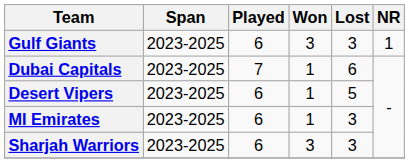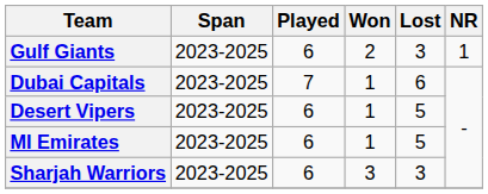 <table class="wikitable sortable" style="text-align:center;font-size:91%;">
 <tr>
 <th>Team</th>
 <th>Span</th>
 <th>Played</th>
 <th>Won</th>
 <th>Lost</th>
 <th>NR</th>
 </tr>
 <tr>
 <th style="text-align:left"><a href='#'>Gulf Giants</a></th>
 <td>2023-2025</td>
 <td>6</td>
-<td>3</td>
+<td>2</td>
 <td>3</td>
 <td>1</td>
 </tr>
 <tr>
 <th style="text-align:left"><a href='#'>Dubai Capitals</a></th>
 <td>2023-2025</td>
 <td>7</td>
 <td>1</td>
 <td>6</td>
 <td rowspan="4">-</td>
 </tr>
 <tr>
 <th style="text-align:left"><a href='#'>Desert Vipers</a></th>
 <td>2023-2025</td>
 <td>6</td>
 <td>1</td>
 <td>5</td>
 </tr>
 <tr>
 <th style="text-align:left"><a href='#'>MI Emirates</a></th>
 <td>2023-2025</td>
 <td>6</td>
 <td>1</td>
-<td>3</td>
+<td>5</td>
 </tr>
 <tr>
 <th style="text-align:left"><a href='#'>Sharjah Warriors</a></th>
 <td>2023-2025</td>
 <td>6</td>
 <td>3</td>
 <td>3</td>
 </tr>
 <tr>
 </tr>
 </table>
